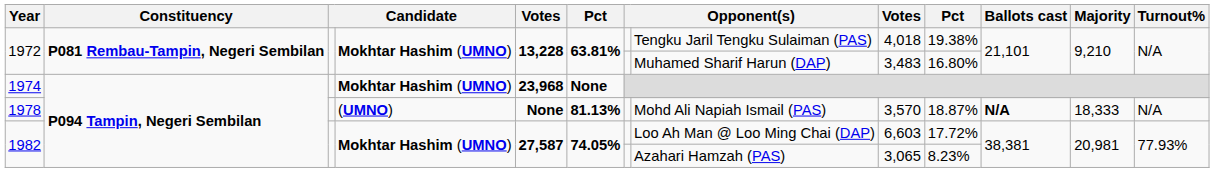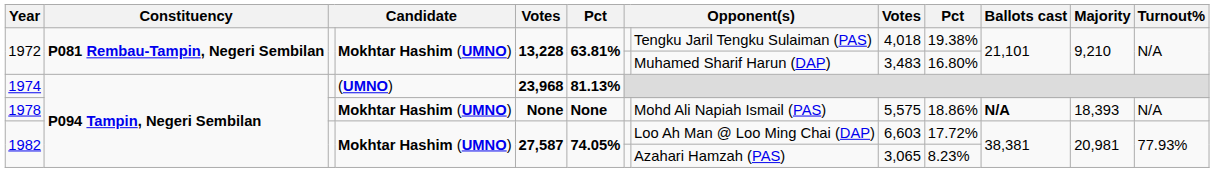 <table class="wikitable" style="margin:0.5em ; font-size:95%">
 <tr>
 <th>Year</th>
 <th>Constituency</th>
 <th colspan=2>Candidate</th>
 <th>Votes</th>
 <th>Pct</th>
 <th colspan=2>Opponent(s)</th>
 <th>Votes</th>
 <th>Pct</th>
 <th>Ballots cast</th>
 <th>Majority</th>
 <th>Turnout%</th>
 </tr>
 <tr>
 <td rowspan=2>1972</td>
 <td rowspan=2><strong>P081 <a href='#'>Rembau-Tampin</a>, Negeri Sembilan</strong></td>
 <td rowspan=2 ></td>
 <td rowspan=2><strong>Mokhtar Hashim</strong> (<a href='#'><strong>UMNO</strong></a>)</td>
 <td rowspan=2 align="right"><strong>13,228</strong></td>
 <td rowspan=2><strong>63.81%</strong></td>
 <td></td>
 <td>Tengku Jaril Tengku Sulaiman (<a href='#'>PAS</a>)</td>
 <td align="right">4,018</td>
 <td>19.38%</td>
 <td rowspan=2>21,101</td>
 <td rowspan=2>9,210</td>
 <td rowspan=2>N/A</td>
 </tr>
 <tr>
 <td></td>
 <td>Muhamed Sharif Harun (<a href='#'>DAP</a>)</td>
 <td align="right">3,483</td>
 <td>16.80%</td>
 </tr>
 <tr>
 <td><a href='#'>1974</a></td>
 <td rowspan=4><strong>P094 <a href='#'>Tampin</a>, Negeri Sembilan</strong></td>
 <td></td>
-<td><strong>Mokhtar Hashim</strong> (<a href='#'><strong>UMNO</strong></a>)</td>
+<td> (<a href='#'><strong>UMNO</strong></a>)</td>
 <td align="right"><strong>23,968</strong></td>
-<td><strong>None</strong></td>
+<td><strong>81.13%</strong></td>
 <td colspan="7" bgcolor="dcdcdc"></td>
 </tr>
 <tr>
 <td><a href='#'>1978</a></td>
 <td></td>
-<td> (<a href='#'><strong>UMNO</strong></a>)</td>
+<td><strong>Mokhtar Hashim</strong> (<a href='#'><strong>UMNO</strong></a>)</td>
 <td align="right"><strong>None</strong></td>
-<td><strong>81.13%</strong></td>
+<td><strong>None</strong></td>
 <td></td>
 <td>Mohd Ali Napiah Ismail (<a href='#'>PAS</a>)</td>
-<td align="right">3,570</td>
-<td>18.87%</td>
+<td align="right">5,575</td>
+<td>18.86%</td>
 <td><strong>N/A</strong></td>
-<td>18,333</td>
+<td>18,393</td>
 <td>N/A</td>
 </tr>
 <tr>
 <td rowspan=2><a href='#'>1982</a></td>
 <td rowspan=2 ></td>
 <td rowspan=2><strong>Mokhtar Hashim</strong> (<a href='#'><strong>UMNO</strong></a>)</td>
 <td rowspan=2 align="right"><strong>27,587</strong></td>
 <td rowspan=2><strong>74.05%</strong></td>
 <td></td>
 <td>Loo Ah Man @ Loo Ming Chai (<a href='#'>DAP</a>)</td>
 <td align="right">6,603</td>
 <td>17.72%</td>
 <td rowspan=2>38,381</td>
 <td rowspan=2>20,981</td>
 <td rowspan=2>77.93%</td>
 </tr>
 <tr>
 <td></td>
 <td>Azahari Hamzah (<a href='#'>PAS</a>)</td>
 <td align="right">3,065</td>
 <td>8.23%</td>
 </tr>
 </table>
